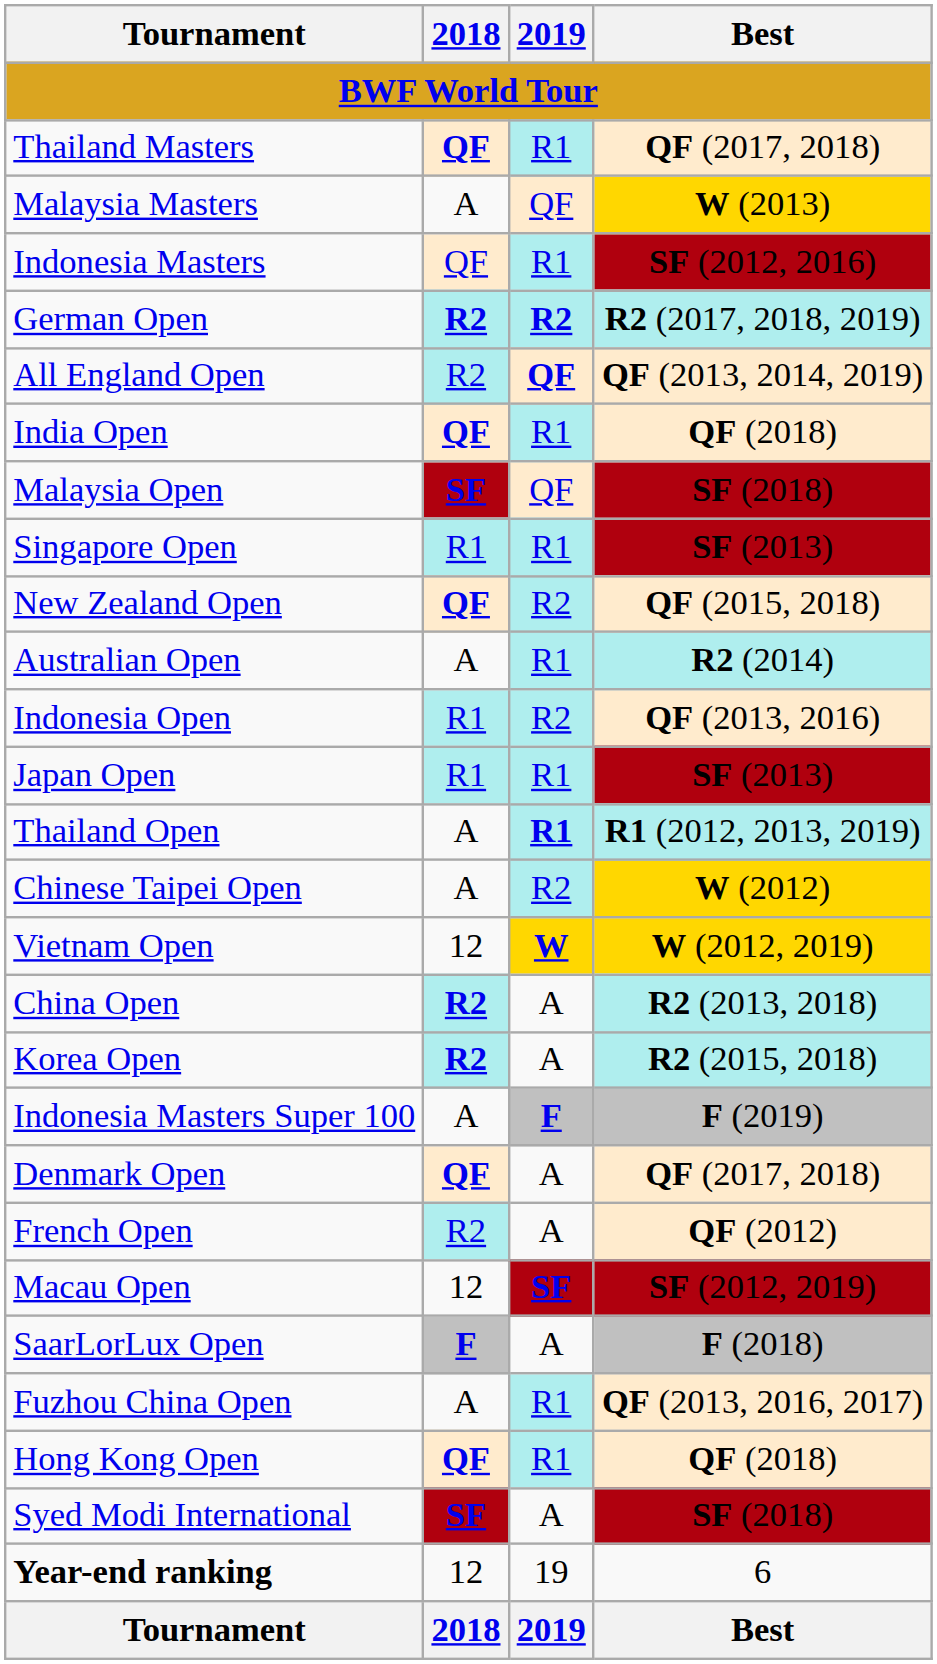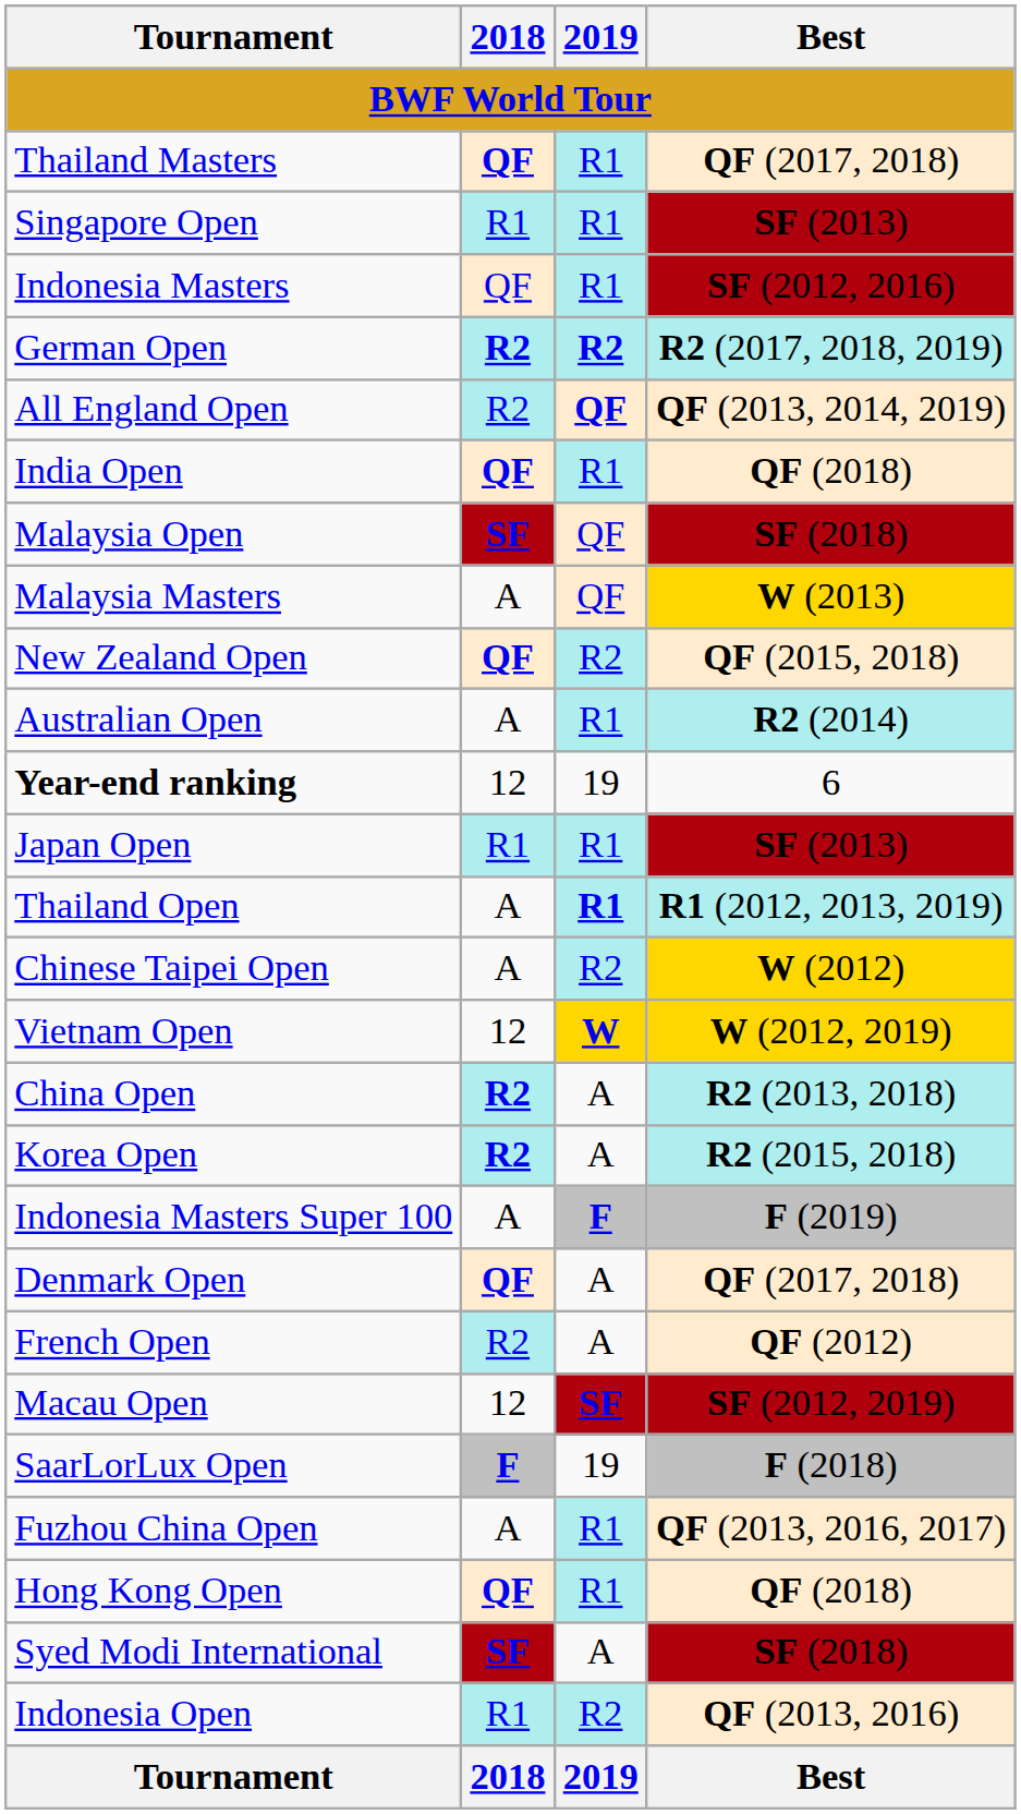 <table class="wikitable" style="font-size: 90%; text-align:center">
 <tr>
 <th>Tournament</th>
 <th><a href='#'>2018</a></th>
 <th><a href='#'>2019</a></th>
 <th>Best</th>
 </tr>
 <tr bgcolor=DAA520>
 <td colspan="4" align=center><strong><a href='#'>BWF World Tour</a></strong></td>
 </tr>
 <tr>
 <td align=left><a href='#'>Thailand Masters</a></td>
 <td bgcolor=FFEBCD><a href='#'><strong>QF</strong></a></td>
 <td bgcolor=AFEEEE><a href='#'>R1</a></td>
 <td bgcolor=FFEBCD><strong>QF</strong> (2017, 2018)</td>
 </tr>
 <tr>
-<td align=left><a href='#'>Malaysia Masters</a></td>
-<td>A</td>
-<td bgcolor=FFEBCD><a href='#'>QF</a></td>
-<td bgcolor=Gold><strong>W</strong> (2013)</td>
+<td align=left><a href='#'>Singapore Open</a></td>
+<td bgcolor=AFEEEE><a href='#'>R1</a></td>
+<td bgcolor=AFEEEE><a href='#'>R1</a></td>
+<td bgcolor=Bronze><strong>SF</strong> (2013)</td>
 </tr>
 <tr>
 <td align=left><a href='#'>Indonesia Masters</a></td>
 <td bgcolor=FFEBCD><a href='#'>QF</a></td>
 <td bgcolor=AFEEEE><a href='#'>R1</a></td>
 <td bgcolor=Bronze><strong>SF</strong> (2012, 2016)</td>
 </tr>
 <tr>
 <td align=left><a href='#'>German Open</a></td>
 <td bgcolor=AFEEEE><a href='#'><strong>R2</strong></a></td>
 <td bgcolor=AFEEEE><a href='#'><strong>R2</strong></a></td>
 <td bgcolor=AFEEEE><strong>R2</strong> (2017, 2018, 2019)</td>
 </tr>
 <tr>
 <td align=left><a href='#'>All England Open</a></td>
 <td bgcolor=AFEEEE><a href='#'>R2</a></td>
 <td bgcolor=FFEBCD><a href='#'><strong>QF</strong></a></td>
 <td bgcolor=FFEBCD><strong>QF</strong> (2013, 2014, 2019)</td>
 </tr>
 <tr>
 <td align=left><a href='#'>India Open</a></td>
 <td bgcolor=FFEBCD><a href='#'><strong>QF</strong></a></td>
 <td bgcolor=AFEEEE><a href='#'>R1</a></td>
 <td bgcolor=FFEBCD><strong>QF</strong> (2018)</td>
 </tr>
 <tr>
 <td align=left><a href='#'>Malaysia Open</a></td>
 <td bgcolor=Bronze><a href='#'><strong>SF</strong></a></td>
 <td bgcolor=FFEBCD><a href='#'>QF</a></td>
 <td bgcolor=Bronze><strong>SF</strong> (2018)</td>
 </tr>
 <tr>
-<td align=left><a href='#'>Singapore Open</a></td>
-<td bgcolor=AFEEEE><a href='#'>R1</a></td>
-<td bgcolor=AFEEEE><a href='#'>R1</a></td>
-<td bgcolor=Bronze><strong>SF</strong> (2013)</td>
+<td align=left><a href='#'>Malaysia Masters</a></td>
+<td>A</td>
+<td bgcolor=FFEBCD><a href='#'>QF</a></td>
+<td bgcolor=Gold><strong>W</strong> (2013)</td>
 </tr>
 <tr>
 <td align=left><a href='#'>New Zealand Open</a></td>
 <td bgcolor=FFEBCD><a href='#'><strong>QF</strong></a></td>
 <td bgcolor=AFEEEE><a href='#'>R2</a></td>
 <td bgcolor=FFEBCD><strong>QF</strong> (2015, 2018)</td>
 </tr>
 <tr>
 <td align=left><a href='#'>Australian Open</a></td>
 <td>A</td>
 <td bgcolor=AFEEEE><a href='#'>R1</a></td>
 <td bgcolor=AFEEEE><strong>R2</strong> (2014)</td>
 </tr>
 <tr>
-<td align=left><a href='#'>Indonesia Open</a></td>
-<td bgcolor=AFEEEE><a href='#'>R1</a></td>
-<td bgcolor=AFEEEE><a href='#'>R2</a></td>
-<td bgcolor=FFEBCD><strong>QF</strong> (2013, 2016)</td>
+<td align=left><strong>Year-end ranking</strong></td>
+<td>12</td>
+<td>19</td>
+<td>6</td>
 </tr>
 <tr>
 <td align=left><a href='#'>Japan Open</a></td>
 <td bgcolor=AFEEEE><a href='#'>R1</a></td>
 <td bgcolor=AFEEEE><a href='#'>R1</a></td>
 <td bgcolor=Bronze><strong>SF</strong> (2013)</td>
 </tr>
 <tr>
 <td align=left><a href='#'>Thailand Open</a></td>
 <td>A</td>
 <td bgcolor=AFEEEE><a href='#'><strong>R1</strong></a></td>
 <td bgcolor=AFEEEE><strong>R1</strong> (2012, 2013, 2019)</td>
 </tr>
 <tr>
 <td align=left><a href='#'>Chinese Taipei Open</a></td>
 <td>A</td>
 <td bgcolor=AFEEEE><a href='#'>R2</a></td>
 <td bgcolor=Gold><strong>W</strong> (2012)</td>
 </tr>
 <tr>
 <td align=left><a href='#'>Vietnam Open</a></td>
 <td>12</td>
 <td bgcolor=Gold><a href='#'><strong>W</strong></a></td>
 <td bgcolor=Gold><strong>W</strong> (2012, 2019)</td>
 </tr>
 <tr>
 <td align=left><a href='#'>China Open</a></td>
 <td bgcolor=AFEEEE><a href='#'><strong>R2</strong></a></td>
 <td>A</td>
 <td bgcolor=AFEEEE><strong>R2</strong> (2013, 2018)</td>
 </tr>
 <tr>
 <td align=left><a href='#'>Korea Open</a></td>
 <td bgcolor=AFEEEE><a href='#'><strong>R2</strong></a></td>
 <td>A</td>
 <td bgcolor=AFEEEE><strong>R2</strong> (2015, 2018)</td>
 </tr>
 <tr>
 <td align=left><a href='#'>Indonesia Masters Super 100</a></td>
 <td>A</td>
 <td bgcolor=Silver><a href='#'><strong>F</strong></a></td>
 <td bgcolor=Silver><strong>F</strong> (2019)</td>
 </tr>
 <tr>
 <td align=left><a href='#'>Denmark Open</a></td>
 <td bgcolor=FFEBCD><a href='#'><strong>QF</strong></a></td>
 <td>A</td>
 <td bgcolor=FFEBCD><strong>QF</strong> (2017, 2018)</td>
 </tr>
 <tr>
 <td align=left><a href='#'>French Open</a></td>
 <td bgcolor=AFEEEE><a href='#'>R2</a></td>
 <td>A</td>
 <td bgcolor=FFEBCD><strong>QF</strong> (2012)</td>
 </tr>
 <tr>
 <td align=left><a href='#'>Macau Open</a></td>
 <td>12</td>
 <td bgcolor=Bronze><a href='#'><strong>SF</strong></a></td>
 <td bgcolor=Bronze><strong>SF</strong> (2012, 2019)</td>
 </tr>
 <tr>
 <td align=left><a href='#'>SaarLorLux Open</a></td>
 <td bgcolor=Silver><a href='#'><strong>F</strong></a></td>
-<td>A</td>
+<td>19</td>
 <td bgcolor=Silver><strong>F</strong> (2018)</td>
 </tr>
 <tr>
 <td align=left><a href='#'>Fuzhou China Open</a></td>
 <td>A</td>
 <td bgcolor=AFEEEE><a href='#'>R1</a></td>
 <td bgcolor=FFEBCD><strong>QF</strong> (2013, 2016, 2017)</td>
 </tr>
 <tr>
 <td align=left><a href='#'>Hong Kong Open</a></td>
 <td bgcolor=FFEBCD><a href='#'><strong>QF</strong></a></td>
 <td bgcolor=AFEEEE><a href='#'>R1</a></td>
 <td bgcolor=FFEBCD><strong>QF</strong> (2018)</td>
 </tr>
 <tr>
 <td align=left><a href='#'>Syed Modi International</a></td>
 <td bgcolor=Bronze><a href='#'><strong>SF</strong></a></td>
 <td>A</td>
 <td bgcolor=Bronze><strong>SF</strong> (2018)</td>
 </tr>
 <tr>
-<td align=left><strong>Year-end ranking</strong></td>
-<td>12</td>
-<td>19</td>
-<td>6</td>
+<td align=left><a href='#'>Indonesia Open</a></td>
+<td bgcolor=AFEEEE><a href='#'>R1</a></td>
+<td bgcolor=AFEEEE><a href='#'>R2</a></td>
+<td bgcolor=FFEBCD><strong>QF</strong> (2013, 2016)</td>
 </tr>
 <tr>
 <th>Tournament</th>
 <th><a href='#'>2018</a></th>
 <th><a href='#'>2019</a></th>
 <th>Best</th>
 </tr>
 </table>
